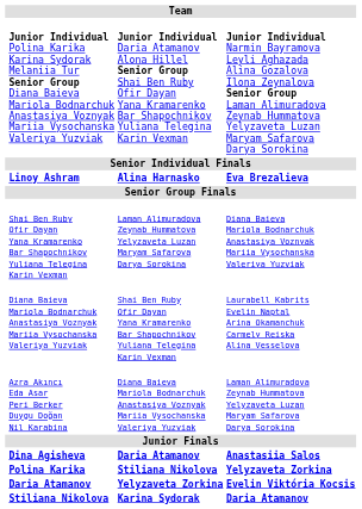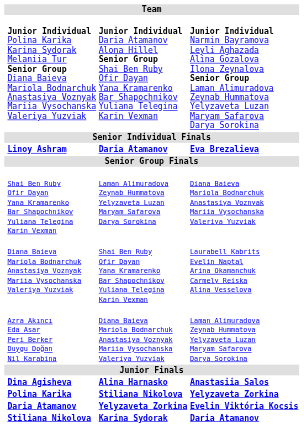 <table>
 <tr bgcolor="DFDFDF">
 <td colspan="4" align="center"><strong>Team</strong></td>
 </tr>
 <tr>
 <th scope=row style="text-align:left"><br></th>
 <td valign="top"><strong></strong><br><strong>Junior Individual</strong><br><a href='#'>Polina Karika</a><br><a href='#'>Karina Sydorak</a><br><a href='#'>Melaniia Tur</a><br><strong>Senior Group</strong><br><a href='#'>Diana Baieva</a><br><a href='#'>Mariola Bodnarchuk</a><br><a href='#'>Anastasiya Voznyak</a><br><a href='#'>Mariia Vysochanska</a><br><a href='#'>Valeriya Yuzviak</a></td>
 <td valign="top"><strong></strong><br><strong>Junior Individual</strong><br><a href='#'>Daria Atamanov</a><br><a href='#'>Alona Hillel</a><br><strong>Senior Group</strong><br><a href='#'>Shai Ben Ruby</a><br><a href='#'>Ofir Dayan</a><br><a href='#'>Yana Kramarenko</a><br><a href='#'>Bar Shapochnikov</a><br><a href='#'>Yuliana Telegina</a><br><a href='#'>Karin Vexman</a></td>
 <td valign="top"><strong></strong><br><strong>Junior Individual</strong><br><a href='#'>Narmin Bayramova</a><br><a href='#'>Leyli Aghazada</a><br><a href='#'>Alina Gozalova</a><br><a href='#'>Ilona Zeynalova</a><br><strong>Senior Group</strong><br><a href='#'>Laman Alimuradova</a><br><a href='#'>Zeynab Hummatova</a><br><a href='#'>Yelyzaveta Luzan</a><br><a href='#'>Maryam Safarova</a><br><a href='#'>Darya Sorokina</a></td>
 </tr>
 <tr bgcolor="DFDFDF">
 <td colspan="4" align="center"><strong>Senior Individual Finals </strong></td>
 </tr>
 <tr>
 <th scope=row style="text-align:left"><br></th>
 <td><strong><a href='#'>Linoy Ashram</a></strong><br><small></small></td>
-<td><strong><a href='#'>Alina Harnasko</a></strong><br><small></small></td>
+<td><strong><a href='#'>Daria Atamanov</a></strong><br><small></small></td>
 <td><strong><a href='#'>Eva Brezalieva</a></strong><br><small></small></td>
 </tr>
 <tr bgcolor="DFDFDF">
 <td colspan="4" align="center"><strong>Senior Group Finals</strong></td>
 </tr>
 <tr>
 <th scope=row style="text-align:left"><br></th>
 <td valign="top"><strong></strong><br><small><a href='#'>Shai Ben Ruby</a><br><a href='#'>Ofir Dayan</a><br><a href='#'>Yana Kramarenko</a><br><a href='#'>Bar Shapochnikov</a><br><a href='#'>Yuliana Telegina</a><br><a href='#'>Karin Vexman</a></small></td>
 <td valign="top"><strong></strong><br><small><a href='#'>Laman Alimuradova</a><br><a href='#'>Zeynab Hummatova</a><br><a href='#'>Yelyzaveta Luzan</a><br><a href='#'>Maryam Safarova</a><br><a href='#'>Darya Sorokina</a></small></td>
 <td valign="top"><strong></strong><br><small><a href='#'>Diana Baieva</a><br><a href='#'>Mariola Bodnarchuk</a><br><a href='#'>Anastasiya Voznyak</a><br><a href='#'>Mariia Vysochanska</a><br><a href='#'>Valeriya Yuzviak</a></small></td>
 </tr>
 <tr>
 <th scope=row style="text-align:left"><br></th>
 <td valign="top"><strong></strong><br><small><a href='#'>Diana Baieva</a><br><a href='#'>Mariola Bodnarchuk</a><br><a href='#'>Anastasiya Voznyak</a><br><a href='#'>Mariia Vysochanska</a><br><a href='#'>Valeriya Yuzviak</a></small></td>
 <td valign="top"><strong></strong><br><small><a href='#'>Shai Ben Ruby</a><br><a href='#'>Ofir Dayan</a><br><a href='#'>Yana Kramarenko</a><br><a href='#'>Bar Shapochnikov</a><br><a href='#'>Yuliana Telegina</a><br><a href='#'>Karin Vexman</a></small></td>
 <td valign="top"><strong></strong><br><small><a href='#'>Laurabell Kabrits</a><br><a href='#'>Evelin Naptal</a><br><a href='#'>Arina Okamanchuk</a><br><a href='#'>Carmely Reiska</a><br><a href='#'>Alina Vesselova</a></small></td>
 </tr>
 <tr>
 <th scope=row style="text-align:left"><br></th>
 <td valign="top"><strong></strong><br><small><a href='#'>Azra Akıncı</a><br><a href='#'>Eda Asar</a><br><a href='#'>Peri Berker</a><br><a href='#'>Duygu Doğan</a><br><a href='#'>Nil Karabina</a></small></td>
 <td valign="top"><strong></strong><br><small><a href='#'>Diana Baieva</a><br><a href='#'>Mariola Bodnarchuk</a><br><a href='#'>Anastasiya Voznyak</a><br><a href='#'>Mariia Vysochanska</a><br><a href='#'>Valeriya Yuzviak</a></small></td>
 <td valign="top"><strong></strong><br><small><a href='#'>Laman Alimuradova</a><br><a href='#'>Zeynab Hummatova</a><br><a href='#'>Yelyzaveta Luzan</a><br><a href='#'>Maryam Safarova</a><br><a href='#'>Darya Sorokina</a></small></td>
 </tr>
 <tr bgcolor="DFDFDF">
 <td colspan="4" align="center"><strong>Junior Finals</strong></td>
 </tr>
 <tr>
 <th scope=row style="text-align:left"><br></th>
 <td><strong><a href='#'>Dina Agisheva</a></strong><br><small></small></td>
-<td><strong><a href='#'>Daria Atamanov</a></strong><br><small></small></td>
+<td><strong><a href='#'>Alina Harnasko</a></strong><br><small></small></td>
 <td><strong><a href='#'>Anastasiia Salos</a></strong><br><small></small></td>
 </tr>
 <tr>
 <th scope=row style="text-align:left"><br></th>
 <td><strong><a href='#'>Polina Karika</a></strong><br><small></small></td>
 <td><strong><a href='#'>Stiliana Nikolova</a></strong><br><small></small></td>
 <td><strong><a href='#'>Yelyzaveta Zorkina</a></strong><br><small></small></td>
 </tr>
 <tr>
 <th scope=row style="text-align:left"><br></th>
 <td><strong><a href='#'>Daria Atamanov</a></strong><br><small></small></td>
 <td><strong><a href='#'>Yelyzaveta Zorkina</a></strong><br><small></small></td>
 <td><strong><a href='#'>Evelin Viktória Kocsis</a></strong><br><small></small></td>
 </tr>
 <tr>
 <th scope=row style="text-align:left"><br></th>
 <td><strong><a href='#'>Stiliana Nikolova</a></strong><br><small></small></td>
 <td><strong><a href='#'>Karina Sydorak</a></strong><br><small></small></td>
 <td><strong><a href='#'>Daria Atamanov</a></strong><br><small></small></td>
 </tr>
 </table>
